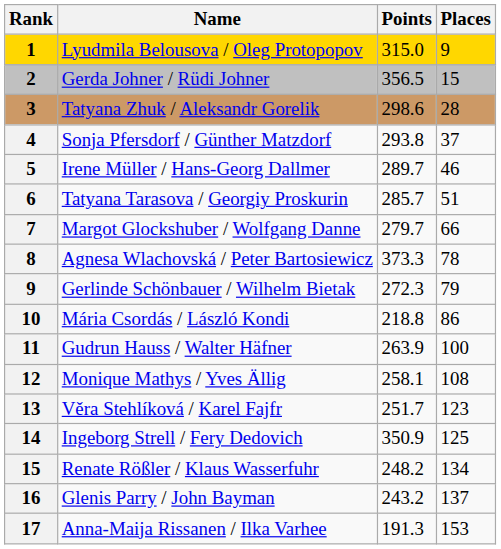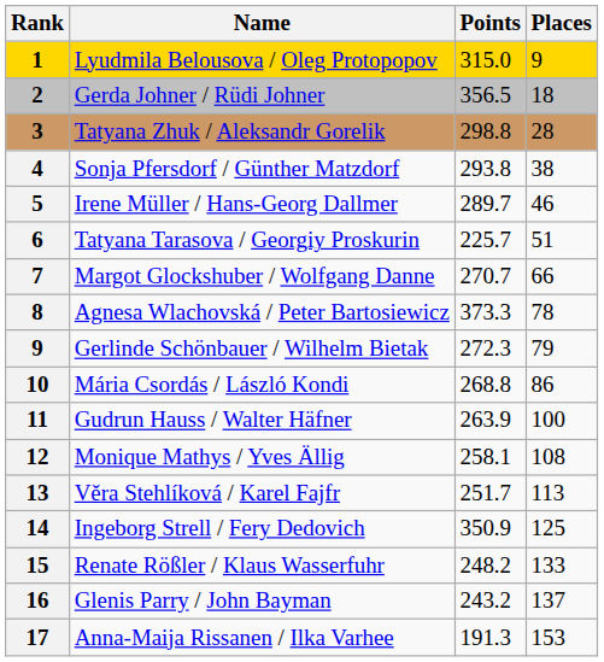 <table class="wikitable">
 <tr>
 <th>Rank</th>
 <th>Name</th>
 <th>Points</th>
 <th>Places</th>
 </tr>
 <tr bgcolor="gold">
 <td align="center"><strong>1</strong></td>
 <td> <a href='#'>Lyudmila Belousova</a> / <a href='#'>Oleg Protopopov</a></td>
 <td>315.0</td>
 <td>9</td>
 </tr>
 <tr bgcolor="silver">
 <td align="center"><strong>2</strong></td>
 <td> <a href='#'>Gerda Johner</a> / <a href='#'>Rüdi Johner</a></td>
 <td>356.5</td>
-<td>15</td>
+<td>18</td>
 </tr>
 <tr bgcolor="cc9966">
 <td align="center"><strong>3</strong></td>
 <td> <a href='#'>Tatyana Zhuk</a> / <a href='#'>Aleksandr Gorelik</a></td>
-<td>298.6</td>
+<td>298.8</td>
 <td>28</td>
 </tr>
 <tr>
 <th>4</th>
 <td> <a href='#'>Sonja Pfersdorf</a> / <a href='#'>Günther Matzdorf</a></td>
 <td>293.8</td>
-<td>37</td>
+<td>38</td>
 </tr>
 <tr>
 <th>5</th>
 <td> <a href='#'>Irene Müller</a> / <a href='#'>Hans-Georg Dallmer</a></td>
 <td>289.7</td>
 <td>46</td>
 </tr>
 <tr>
 <th>6</th>
 <td> <a href='#'>Tatyana Tarasova</a> / <a href='#'>Georgiy Proskurin</a></td>
-<td>285.7</td>
+<td>225.7</td>
 <td>51</td>
 </tr>
 <tr>
 <th>7</th>
 <td> <a href='#'>Margot Glockshuber</a> / <a href='#'>Wolfgang Danne</a></td>
-<td>279.7</td>
+<td>270.7</td>
 <td>66</td>
 </tr>
 <tr>
 <th>8</th>
 <td> <a href='#'>Agnesa Wlachovská</a> / <a href='#'>Peter Bartosiewicz</a></td>
 <td>373.3</td>
 <td>78</td>
 </tr>
 <tr>
 <th>9</th>
 <td> <a href='#'>Gerlinde Schönbauer</a> / <a href='#'>Wilhelm Bietak</a></td>
 <td>272.3</td>
 <td>79</td>
 </tr>
 <tr>
 <th>10</th>
 <td> <a href='#'>Mária Csordás</a> / <a href='#'>László Kondi</a></td>
-<td>218.8</td>
+<td>268.8</td>
 <td>86</td>
 </tr>
 <tr>
 <th>11</th>
 <td> <a href='#'>Gudrun Hauss</a> / <a href='#'>Walter Häfner</a></td>
 <td>263.9</td>
 <td>100</td>
 </tr>
 <tr>
 <th>12</th>
 <td> <a href='#'>Monique Mathys</a> / <a href='#'>Yves Ällig</a></td>
 <td>258.1</td>
 <td>108</td>
 </tr>
 <tr>
 <th>13</th>
 <td> <a href='#'>Věra Stehlíková</a> / <a href='#'>Karel Fajfr</a></td>
 <td>251.7</td>
-<td>123</td>
+<td>113</td>
 </tr>
 <tr>
 <th>14</th>
 <td> <a href='#'>Ingeborg Strell</a> / <a href='#'>Fery Dedovich</a></td>
 <td>350.9</td>
 <td>125</td>
 </tr>
 <tr>
 <th>15</th>
 <td> <a href='#'>Renate Rößler</a> / <a href='#'>Klaus Wasserfuhr</a></td>
 <td>248.2</td>
-<td>134</td>
+<td>133</td>
 </tr>
 <tr>
 <th>16</th>
 <td> <a href='#'>Glenis Parry</a> / <a href='#'>John Bayman</a></td>
 <td>243.2</td>
 <td>137</td>
 </tr>
 <tr>
 <th>17</th>
 <td> <a href='#'>Anna-Maija Rissanen</a> / <a href='#'>Ilka Varhee</a></td>
 <td>191.3</td>
 <td>153</td>
 </tr>
 </table>
